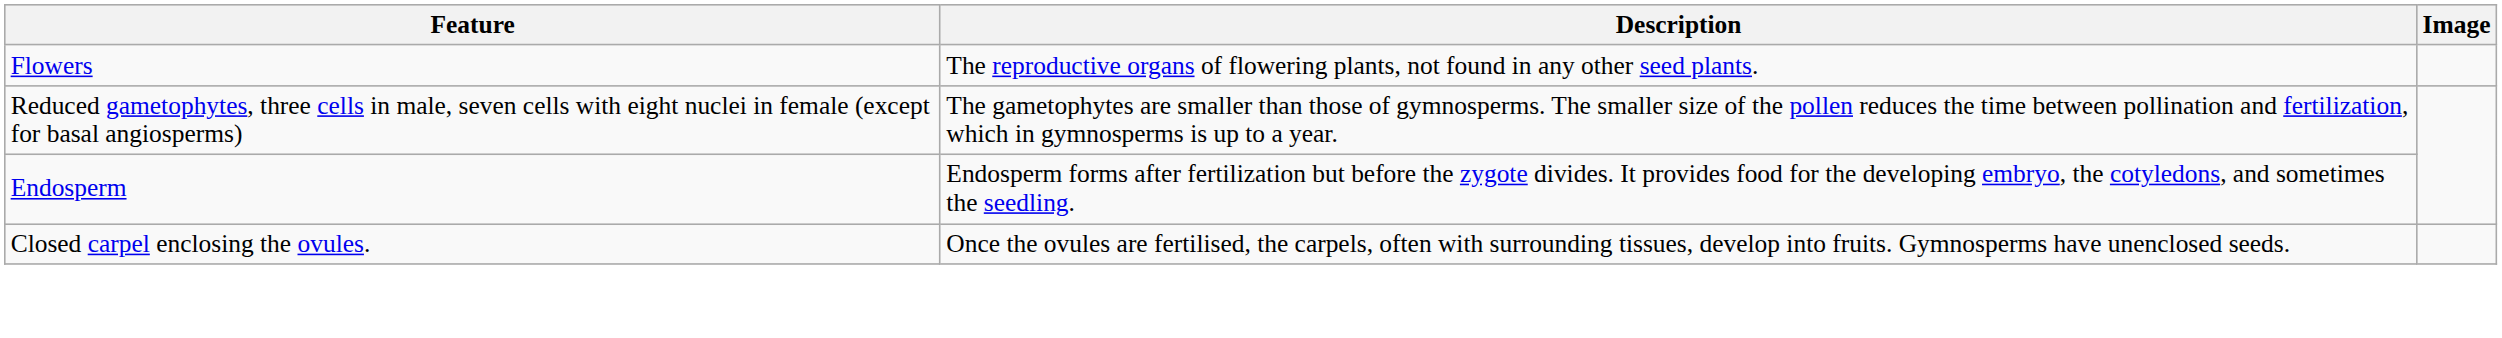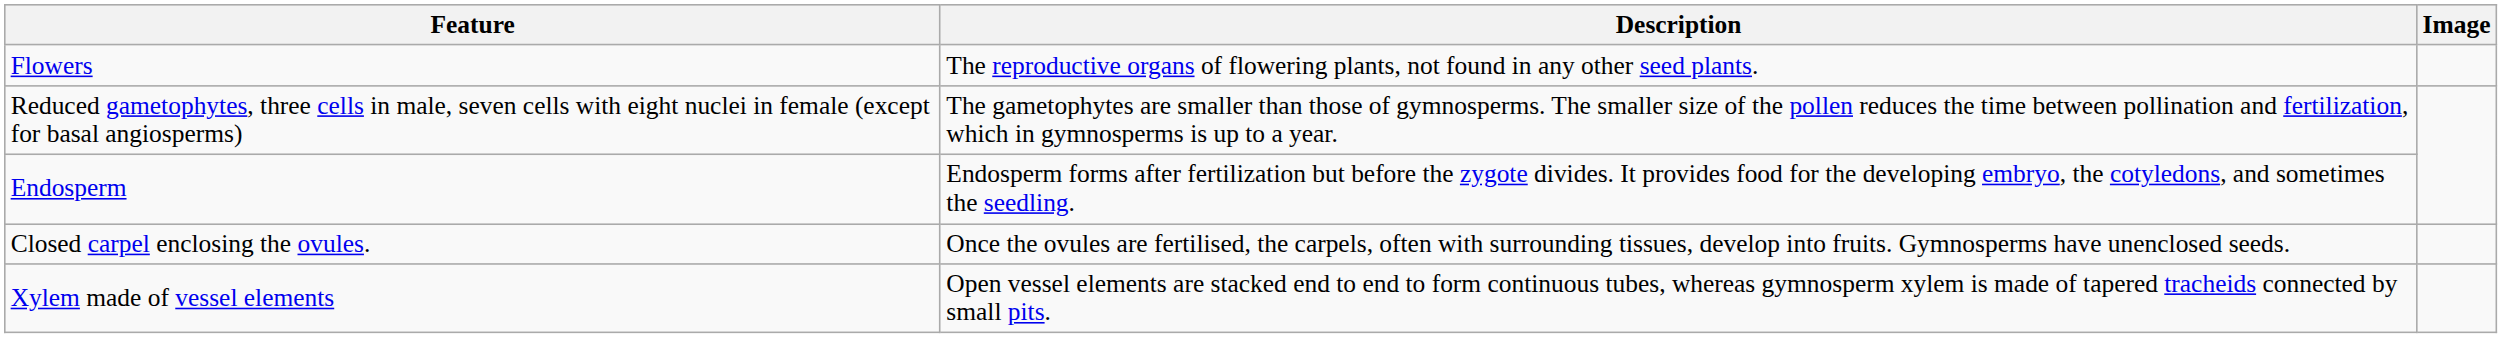 <table class="wikitable">
 <tr>
 <th>Feature</th>
 <th>Description</th>
 <th>Image</th>
 </tr>
 <tr>
 <td><a href='#'>Flowers</a></td>
 <td>The <a href='#'>reproductive organs</a> of flowering plants, not found in any other <a href='#'>seed plants</a>.</td>
 <td></td>
 </tr>
 <tr>
 <td>Reduced <a href='#'>gametophytes</a>, three <a href='#'>cells</a> in male, seven cells with eight nuclei in female (except for basal angiosperms)</td>
 <td>The gametophytes are smaller than those of gymnosperms. The smaller size of the <a href='#'>pollen</a> reduces the time between pollination and <a href='#'>fertilization</a>, which in gymnosperms is up to a year.</td>
 <td rowspan=2></td>
 </tr>
 <tr>
 <td><a href='#'>Endosperm</a></td>
 <td>Endosperm forms after fertilization but before the <a href='#'>zygote</a> divides. It provides food for the developing <a href='#'>embryo</a>, the <a href='#'>cotyledons</a>, and sometimes the <a href='#'>seedling</a>. </td>
 </tr>
 <tr>
 <td>Closed <a href='#'>carpel</a> enclosing the <a href='#'>ovules</a>.</td>
 <td>Once the ovules are fertilised, the carpels, often with surrounding tissues, develop into fruits. Gymnosperms have unenclosed seeds.</td>
 <td></td>
 </tr>
+<tr>
+<td><a href='#'>Xylem</a> made of <a href='#'>vessel elements</a></td>
+<td>Open vessel elements are stacked end to end to form continuous tubes, whereas gymnosperm xylem is made of tapered <a href='#'>tracheids</a> connected by small <a href='#'>pits</a>.</td>
+<td></td>
+</tr>
 </table>
